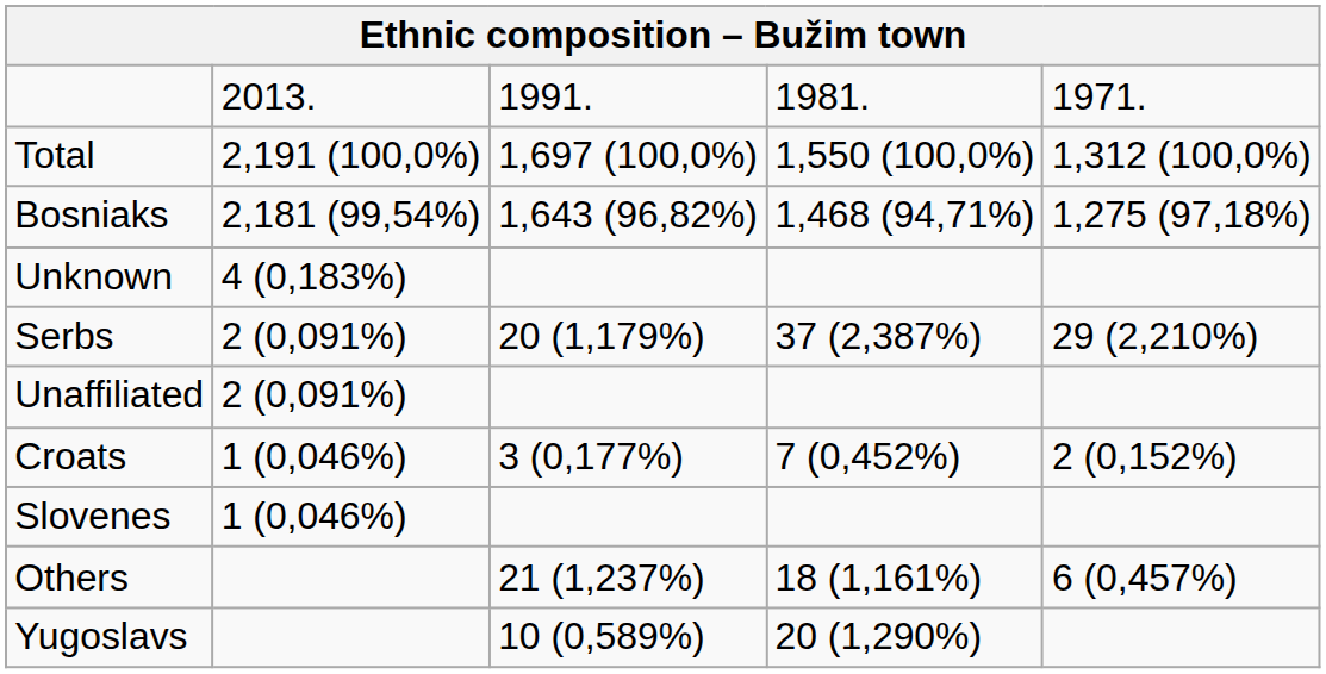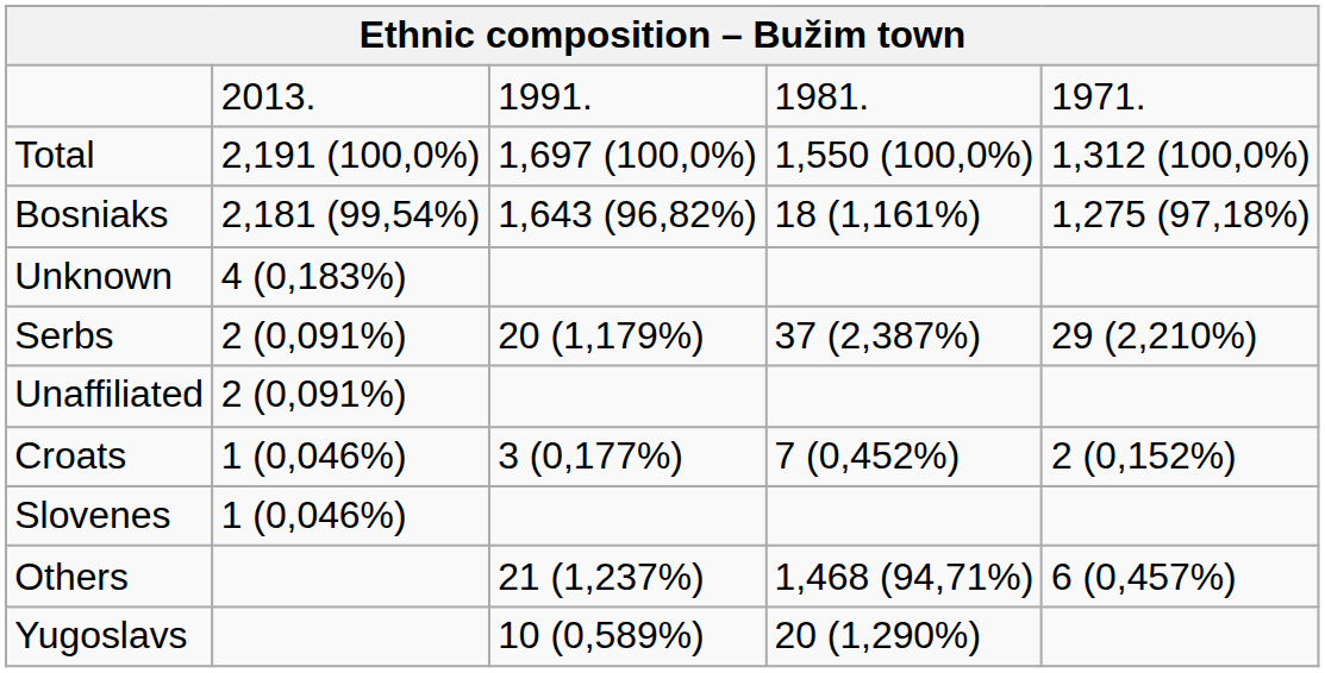 <table class="wikitable">
 <tr>
 <th colspan="8">Ethnic composition – Bužim town</th>
 </tr>
 <tr>
 <td></td>
 <td>2013.</td>
 <td>1991.</td>
 <td>1981.</td>
 <td>1971.</td>
 </tr>
 <tr>
 <td>Total</td>
 <td>2,191 (100,0%)</td>
 <td>1,697 (100,0%)</td>
 <td>1,550 (100,0%)</td>
 <td>1,312 (100,0%)</td>
 </tr>
 <tr>
 <td>Bosniaks</td>
 <td>2,181 (99,54%)</td>
 <td>1,643 (96,82%)</td>
-<td>1,468 (94,71%)</td>
+<td>18 (1,161%)</td>
 <td>1,275 (97,18%)</td>
 </tr>
 <tr>
 <td>Unknown</td>
 <td>4 (0,183%)</td>
 <td></td>
 <td></td>
 <td></td>
 </tr>
 <tr>
 <td>Serbs</td>
 <td>2 (0,091%)</td>
 <td>20 (1,179%)</td>
 <td>37 (2,387%)</td>
 <td>29 (2,210%)</td>
 </tr>
 <tr>
 <td>Unaffiliated</td>
 <td>2 (0,091%)</td>
 <td></td>
 <td></td>
 <td></td>
 </tr>
 <tr>
 <td>Croats</td>
 <td>1 (0,046%)</td>
 <td>3 (0,177%)</td>
 <td>7 (0,452%)</td>
 <td>2 (0,152%)</td>
 </tr>
 <tr>
 <td>Slovenes</td>
 <td>1 (0,046%)</td>
 <td></td>
 <td></td>
 <td></td>
 </tr>
 <tr>
 <td>Others</td>
 <td></td>
 <td>21 (1,237%)</td>
-<td>18 (1,161%)</td>
+<td>1,468 (94,71%)</td>
 <td>6 (0,457%)</td>
 </tr>
 <tr>
 <td>Yugoslavs</td>
 <td></td>
 <td>10 (0,589%)</td>
 <td>20 (1,290%)</td>
 <td></td>
 </tr>
 </table>
